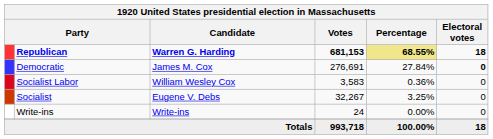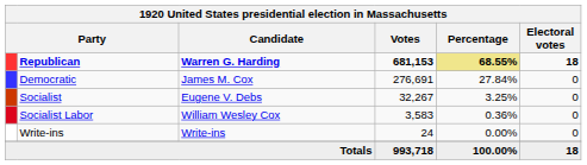 <table class="wikitable" style="font-size: 95%;">
 <tr>
 <th colspan="6">1920 United States presidential election in Massachusetts</th>
 </tr>
 <tr>
 <th colspan="2" style="width: 15em">Party</th>
 <th style="width: 17em">Candidate</th>
 <th style="width: 5em">Votes</th>
 <th style="width: 7em">Percentage</th>
 <th style="width: 5em">Electoral votes</th>
 </tr>
 <tr>
 <th style="background-color:#FF3333; width: 3px"></th>
 <td style="width: 130px"><strong><a href='#'>Republican</a></strong></td>
 <td><strong><a href='#'>Warren G. Harding</a></strong></td>
 <td align="right"><strong>681,153</strong></td>
 <td align="right" style="background: khaki;"><strong>68.55%</strong></td>
 <td align="right"><strong>18</strong></td>
 </tr>
 <tr>
 <th style="background-color:#3333FF; width: 3px"></th>
 <td style="width: 130px"><a href='#'>Democratic</a></td>
 <td><a href='#'>James M. Cox</a></td>
 <td align="right">276,691</td>
 <td align="right">27.84%</td>
-<td align="right"><strong>0</strong></td>
-</tr>
-<tr>
-<th style="background-color:#DD051D; width: 3px"></th>
-<td style="width: 130px"><a href='#'>Socialist Labor</a></td>
-<td><a href='#'>William Wesley Cox</a></td>
-<td align="right">3,583</td>
-<td align="right">0.36%</td>
 <td align="right">0</td>
 </tr>
 <tr>
 <th style="background-color:#CD3700; width: 3px"></th>
 <td style="width: 130px"><a href='#'>Socialist</a></td>
 <td><a href='#'>Eugene V. Debs</a></td>
 <td align="right">32,267</td>
 <td align="right">3.25%</td>
+<td align="right">0</td>
+</tr>
+<tr>
+<th style="background-color:#DD051D; width: 3px"></th>
+<td style="width: 130px"><a href='#'>Socialist Labor</a></td>
+<td><a href='#'>William Wesley Cox</a></td>
+<td align="right">3,583</td>
+<td align="right">0.36%</td>
 <td align="right">0</td>
 </tr>
 <tr>
 <th style="background-color:#FFFFFF; width: 3px"></th>
 <td style="width: 130px">Write-ins</td>
 <td><a href='#'>Write-ins</a></td>
 <td align="right">24</td>
 <td align="right">0.00%</td>
 <td align="right">0</td>
 </tr>
 <tr>
 </tr>
 <tr bgcolor="#EEEEEE">
 <td colspan="3" align="right"><strong>Totals</strong></td>
 <td align="right"><strong>993,718</strong></td>
 <td align="right"><strong>100.00%</strong></td>
 <td align="right"><strong>18</strong></td>
 </tr>
 </table>
